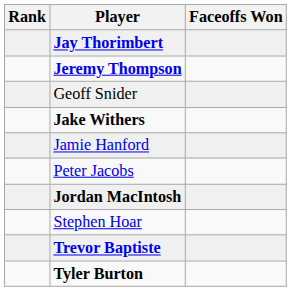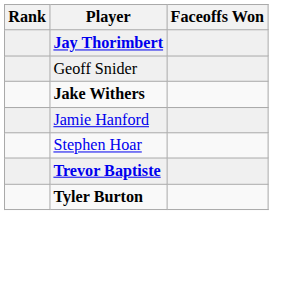 <table class="wikitable">
 <tr align="left" bgcolor="#e0e0e0">
 <th>Rank</th>
 <th>Player</th>
 <th>Faceoffs Won</th>
 </tr>
 <tr align="left" bgcolor="#f0f0f0">
 <td></td>
 <td><strong><a href='#'>Jay Thorimbert</a></strong></td>
-<td></td>
-</tr>
-<tr align="left">
-<td></td>
-<td><strong><a href='#'>Jeremy Thompson</a></strong></td>
 <td></td>
 </tr>
 <tr align="left" bgcolor="#f0f0f0">
 <td></td>
 <td>Geoff Snider</td>
 <td></td>
 </tr>
 <tr align="left">
 <td></td>
 <td><strong>Jake Withers</strong></td>
 <td></td>
 </tr>
 <tr align="left" bgcolor="#f0f0f0">
 <td></td>
 <td><a href='#'>Jamie Hanford</a></td>
 <td></td>
 </tr>
 <tr align="left">
 <td></td>
-<td><a href='#'>Peter Jacobs</a></td>
-<td></td>
-</tr>
-<tr align="left" bgcolor="#f0f0f0">
-<td></td>
-<td><strong>Jordan MacIntosh</strong></td>
-<td></td>
-</tr>
-<tr align="left">
-<td></td>
 <td><a href='#'>Stephen Hoar</a></td>
 <td></td>
 </tr>
 <tr align="left" bgcolor="#f0f0f0">
 <td></td>
 <td><strong><a href='#'>Trevor Baptiste</a></strong></td>
 <td></td>
 </tr>
 <tr align="left">
 <td></td>
 <td><strong>Tyler Burton</strong></td>
 <td></td>
 </tr>
 </table>
